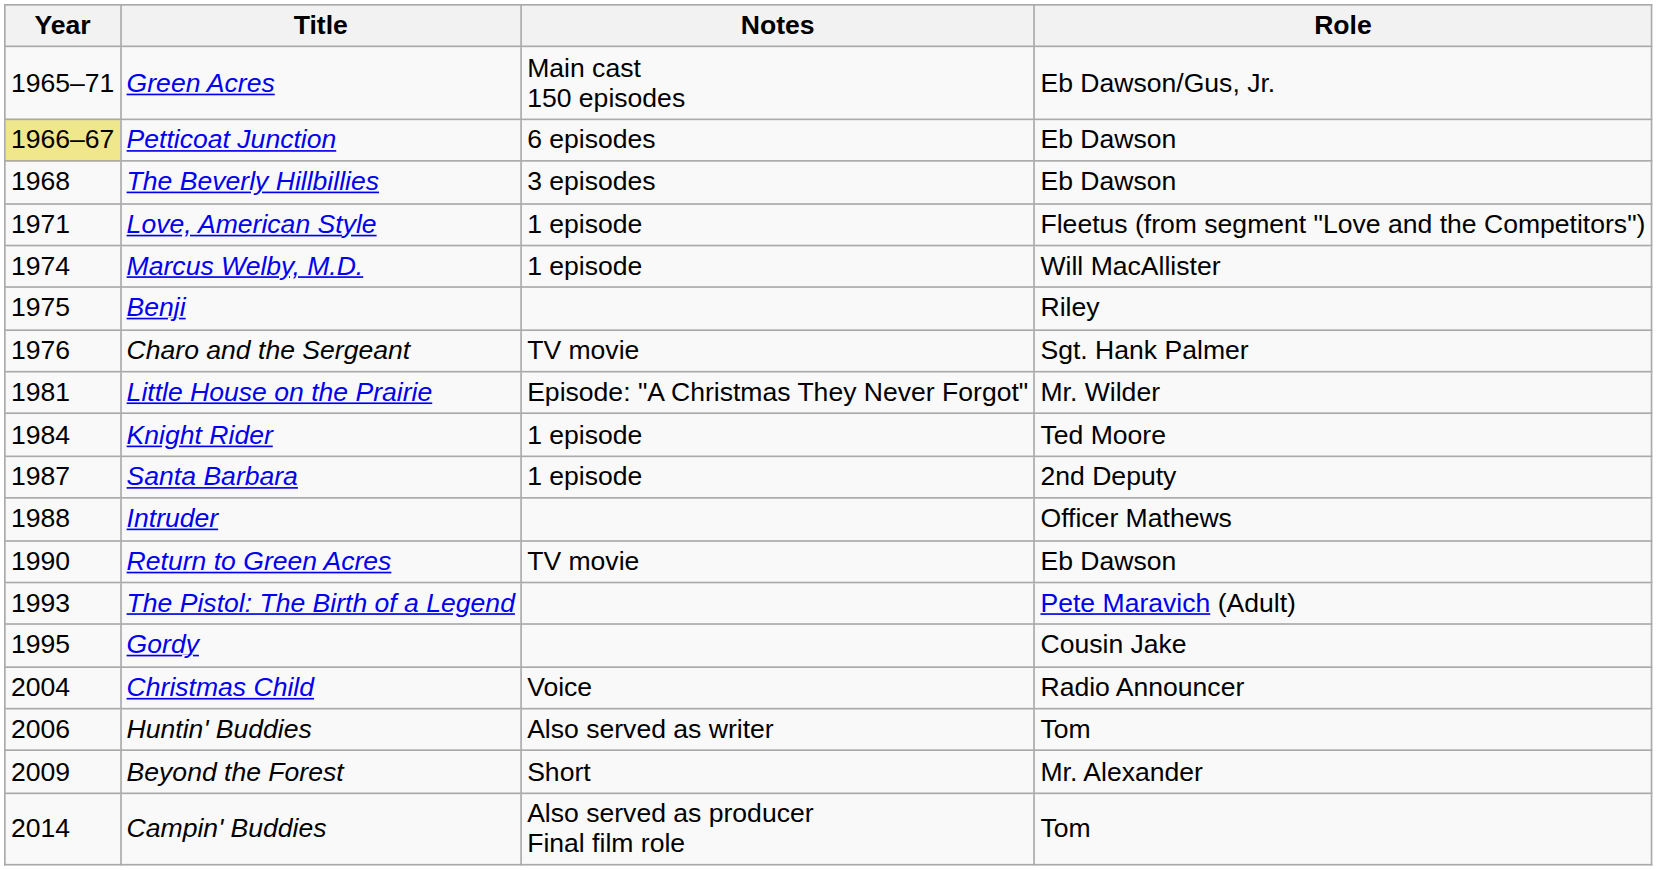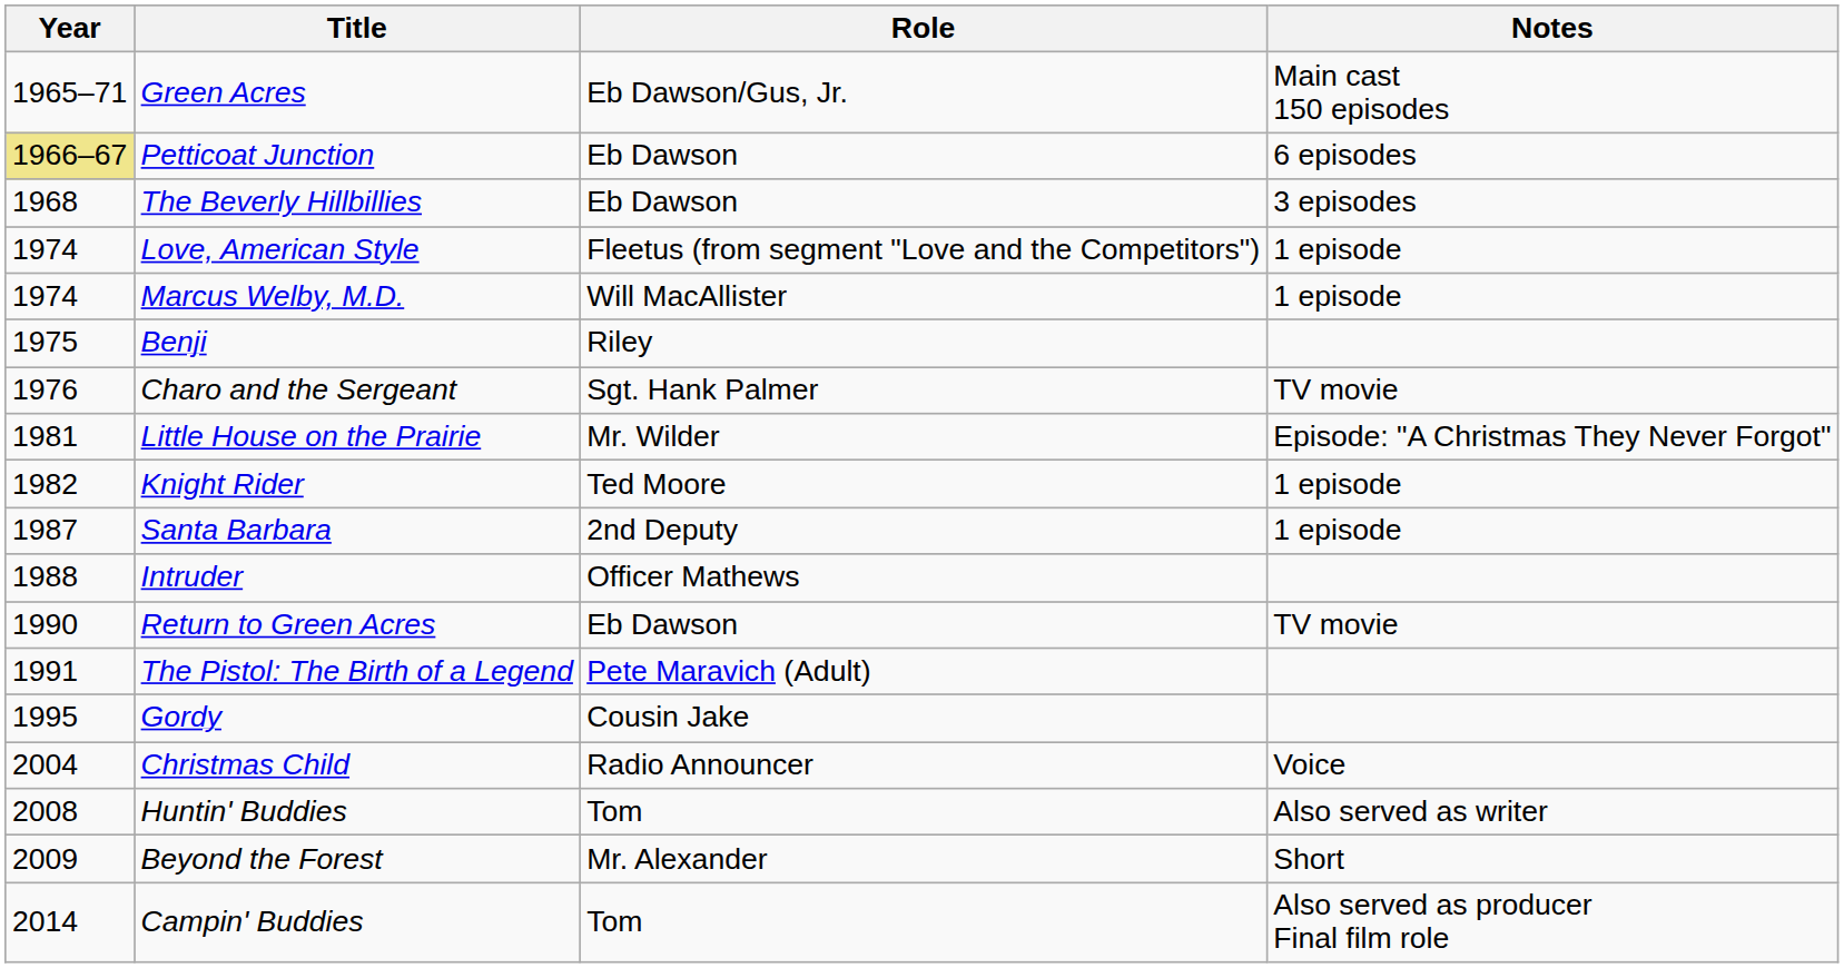 <table class="wikitable">
 <tr>
 <th>Year</th>
 <th>Title</th>
+<th>Role</th>
 <th>Notes</th>
-<th>Role</th>
 </tr>
 <tr>
 <td>1965–71</td>
 <td><em><a href='#'>Green Acres</a></em></td>
+<td>Eb Dawson/Gus, Jr.</td>
 <td>Main cast<br>150 episodes</td>
-<td>Eb Dawson/Gus, Jr.</td>
 </tr>
 <tr>
 <td style="background: khaki;">1966–67</td>
 <td><em><a href='#'>Petticoat Junction</a></em></td>
+<td>Eb Dawson</td>
 <td>6 episodes</td>
-<td>Eb Dawson</td>
 </tr>
 <tr>
 <td>1968</td>
 <td><em><a href='#'>The Beverly Hillbillies</a></em></td>
+<td>Eb Dawson</td>
 <td>3 episodes</td>
-<td>Eb Dawson</td>
 </tr>
 <tr>
-<td>1971</td>
+<td>1974</td>
 <td><em><a href='#'>Love, American Style</a></em></td>
+<td>Fleetus (from segment "Love and the Competitors")</td>
 <td>1 episode</td>
-<td>Fleetus (from segment "Love and the Competitors")</td>
 </tr>
 <tr>
 <td>1974</td>
 <td><em><a href='#'>Marcus Welby, M.D.</a></em></td>
+<td>Will MacAllister</td>
 <td>1 episode</td>
-<td>Will MacAllister</td>
 </tr>
 <tr>
 <td>1975</td>
 <td><em><a href='#'>Benji</a></em></td>
+<td>Riley</td>
 <td></td>
-<td>Riley</td>
 </tr>
 <tr>
 <td>1976</td>
 <td><em>Charo and the Sergeant</em></td>
+<td>Sgt. Hank Palmer</td>
 <td>TV movie</td>
-<td>Sgt. Hank Palmer</td>
 </tr>
 <tr>
 <td>1981</td>
 <td><em><a href='#'>Little House on the Prairie</a></em></td>
+<td>Mr. Wilder</td>
 <td>Episode: "A Christmas They Never Forgot"</td>
-<td>Mr. Wilder</td>
 </tr>
 <tr>
-<td>1984</td>
+<td>1982</td>
 <td><em><a href='#'>Knight Rider</a></em></td>
+<td>Ted Moore</td>
 <td>1 episode</td>
-<td>Ted Moore</td>
 </tr>
 <tr>
 <td>1987</td>
 <td><em><a href='#'>Santa Barbara</a></em></td>
+<td>2nd Deputy</td>
 <td>1 episode</td>
-<td>2nd Deputy</td>
 </tr>
 <tr>
 <td>1988</td>
 <td><em><a href='#'>Intruder</a></em></td>
+<td>Officer Mathews</td>
 <td></td>
-<td>Officer Mathews</td>
 </tr>
 <tr>
 <td>1990</td>
 <td><em><a href='#'>Return to Green Acres</a></em></td>
+<td>Eb Dawson</td>
 <td>TV movie</td>
-<td>Eb Dawson</td>
 </tr>
 <tr>
-<td>1993</td>
+<td>1991</td>
 <td><em><a href='#'>The Pistol: The Birth of a Legend</a></em></td>
+<td><a href='#'>Pete Maravich</a> (Adult)</td>
 <td></td>
-<td><a href='#'>Pete Maravich</a> (Adult)</td>
 </tr>
 <tr>
 <td>1995</td>
 <td><em><a href='#'>Gordy</a></em></td>
+<td>Cousin Jake</td>
 <td></td>
-<td>Cousin Jake</td>
 </tr>
 <tr>
 <td>2004</td>
 <td><em><a href='#'>Christmas Child</a></em></td>
+<td>Radio Announcer</td>
 <td>Voice</td>
-<td>Radio Announcer</td>
 </tr>
 <tr>
-<td>2006</td>
+<td>2008</td>
 <td><em>Huntin' Buddies</em></td>
+<td>Tom</td>
 <td>Also served as writer</td>
-<td>Tom</td>
 </tr>
 <tr>
 <td>2009</td>
 <td><em>Beyond the Forest</em></td>
+<td>Mr. Alexander</td>
 <td>Short</td>
-<td>Mr. Alexander</td>
 </tr>
 <tr>
 <td>2014</td>
 <td><em>Campin' Buddies</em></td>
+<td>Tom</td>
 <td>Also served as producer<br>Final film role</td>
-<td>Tom</td>
 </tr>
 </table>
